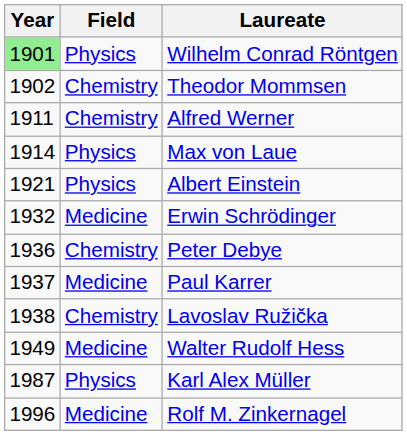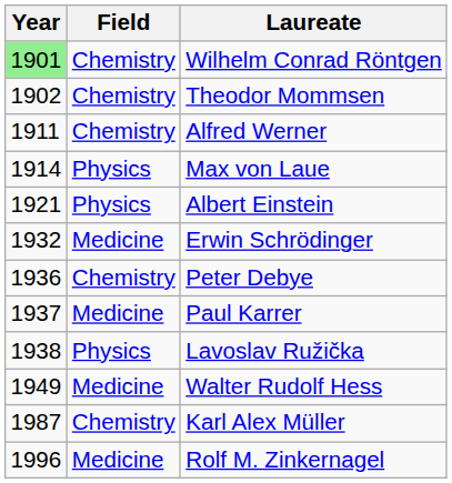 <table class="wikitable sortable">
 <tr>
 <th>Year</th>
 <th>Field</th>
 <th>Laureate</th>
 </tr>
 <tr>
 <td style="background: lightgreen;">1901</td>
-<td><a href='#'>Physics</a></td>
+<td><a href='#'>Chemistry</a></td>
 <td><a href='#'>Wilhelm Conrad Röntgen</a></td>
 </tr>
 <tr>
 <td>1902</td>
 <td><a href='#'>Chemistry</a></td>
 <td><a href='#'>Theodor Mommsen</a></td>
 </tr>
 <tr>
 <td>1911</td>
 <td><a href='#'>Chemistry</a></td>
 <td><a href='#'>Alfred Werner</a></td>
 </tr>
 <tr>
 <td>1914</td>
 <td><a href='#'>Physics</a></td>
 <td><a href='#'>Max von Laue</a></td>
 </tr>
 <tr>
 <td>1921</td>
 <td><a href='#'>Physics</a></td>
 <td><a href='#'>Albert Einstein</a></td>
 </tr>
 <tr>
 <td>1932</td>
 <td><a href='#'>Medicine</a></td>
 <td><a href='#'>Erwin Schrödinger</a></td>
 </tr>
 <tr>
 <td>1936</td>
 <td><a href='#'>Chemistry</a></td>
 <td><a href='#'>Peter Debye</a></td>
 </tr>
 <tr>
 <td>1937</td>
 <td><a href='#'>Medicine</a></td>
 <td><a href='#'>Paul Karrer</a></td>
 </tr>
 <tr>
 <td>1938</td>
-<td><a href='#'>Chemistry</a></td>
+<td><a href='#'>Physics</a></td>
 <td><a href='#'>Lavoslav Ružička</a></td>
 </tr>
 <tr>
 <td>1949</td>
 <td><a href='#'>Medicine</a></td>
 <td><a href='#'>Walter Rudolf Hess</a></td>
 </tr>
 <tr>
 <td>1987</td>
-<td><a href='#'>Physics</a></td>
+<td><a href='#'>Chemistry</a></td>
 <td><a href='#'>Karl Alex Müller</a></td>
 </tr>
 <tr>
 <td>1996</td>
 <td><a href='#'>Medicine</a></td>
 <td><a href='#'>Rolf M. Zinkernagel</a></td>
 </tr>
 </table>
